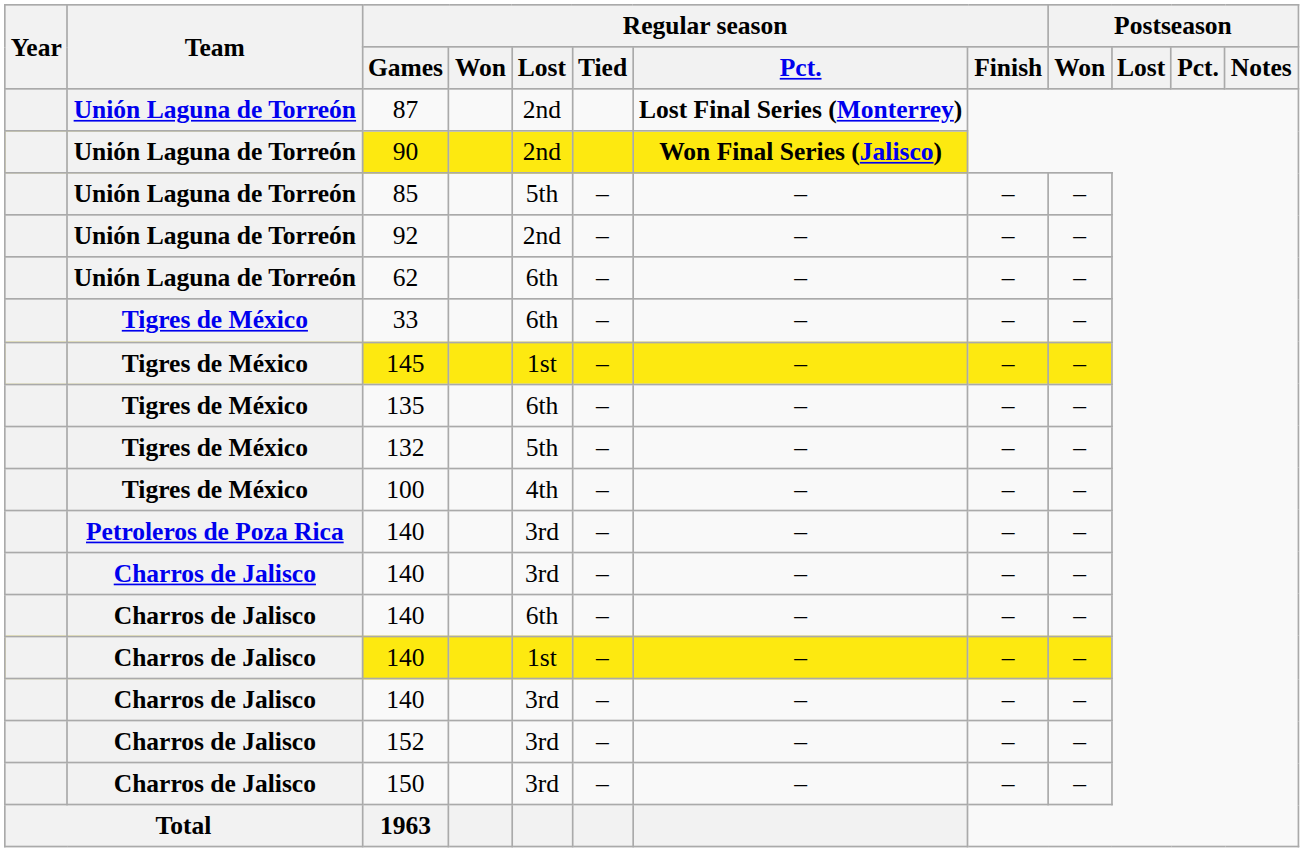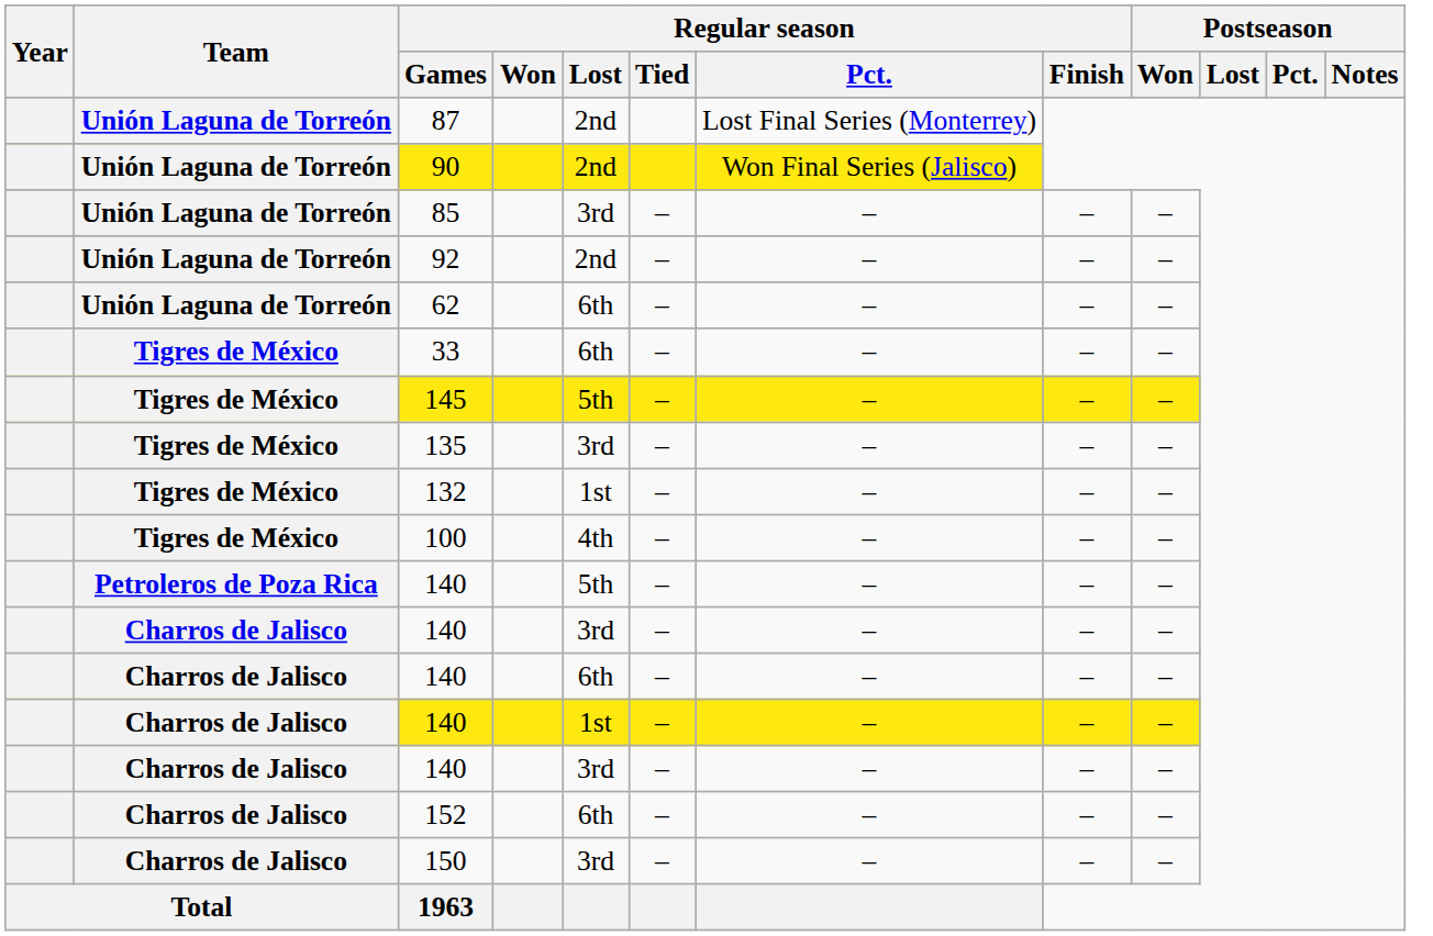 <table class="wikitable" style="font-size: 95%; text-align:center;">
 <tr>
 <th rowspan="2">Year</th>
 <th rowspan="2">Team</th>
 <th colspan="6">Regular season</th>
 <th colspan="4">Postseason</th>
 </tr>
 <tr>
 <th scope=col>Games</th>
 <th scope=col>Won</th>
 <th scope=col>Lost</th>
 <th scope=col>Tied</th>
 <th scope=col><a href='#'>Pct.</a></th>
 <th scope=col>Finish</th>
 <th scope=col>Won</th>
 <th scope=col>Lost</th>
 <th scope=col>Pct.</th>
 <th scope=col>Notes</th>
 </tr>
 <tr>
 <th></th>
 <th><a href='#'>Unión Laguna de Torreón</a></th>
 <td>87</td>
 <td></td>
 <td>2nd</td>
 <td></td>
-<td><strong>Lost Final Series (<a href='#'>Monterrey</a>)</strong></td>
+<td>Lost Final Series (<a href='#'>Monterrey</a>)</td>
 </tr>
 <tr style="background:#FDE910;">
 <th></th>
 <th>Unión Laguna de Torreón</th>
 <td>90</td>
 <td></td>
 <td>2nd</td>
 <td></td>
-<td><strong>Won Final Series (<a href='#'>Jalisco</a>)</strong></td>
+<td>Won Final Series (<a href='#'>Jalisco</a>)</td>
 </tr>
 <tr>
 <th></th>
 <th>Unión Laguna de Torreón</th>
 <td>85</td>
 <td></td>
-<td>5th</td>
+<td>3rd</td>
 <td>–</td>
 <td>–</td>
 <td>–</td>
 <td>–</td>
 </tr>
 <tr>
 <th></th>
 <th>Unión Laguna de Torreón</th>
 <td>92</td>
 <td></td>
 <td>2nd</td>
 <td>–</td>
 <td>–</td>
 <td>–</td>
 <td>–</td>
 </tr>
 <tr>
 <th></th>
 <th>Unión Laguna de Torreón</th>
 <td>62</td>
 <td></td>
 <td>6th</td>
 <td>–</td>
 <td>–</td>
 <td>–</td>
 <td>–</td>
 </tr>
 <tr>
 <th></th>
 <th><a href='#'>Tigres de México</a></th>
 <td>33</td>
 <td></td>
 <td>6th</td>
 <td>–</td>
 <td>–</td>
 <td>–</td>
 <td>–</td>
 </tr>
 <tr style="background:#FDE910;">
 <th></th>
 <th>Tigres de México</th>
 <td>145</td>
 <td></td>
-<td>1st</td>
+<td>5th</td>
 <td>–</td>
 <td>–</td>
 <td>–</td>
 <td>–</td>
 </tr>
 <tr>
 <th></th>
 <th>Tigres de México</th>
 <td>135</td>
 <td></td>
-<td>6th</td>
+<td>3rd</td>
 <td>–</td>
 <td>–</td>
 <td>–</td>
 <td>–</td>
 </tr>
 <tr>
 <th></th>
 <th>Tigres de México</th>
 <td>132</td>
 <td></td>
-<td>5th</td>
+<td>1st</td>
 <td>–</td>
 <td>–</td>
 <td>–</td>
 <td>–</td>
 </tr>
 <tr>
 <th></th>
 <th>Tigres de México</th>
 <td>100</td>
 <td></td>
 <td>4th</td>
 <td>–</td>
 <td>–</td>
 <td>–</td>
 <td>–</td>
 </tr>
 <tr>
 <th></th>
 <th><a href='#'>Petroleros de Poza Rica</a></th>
 <td>140</td>
 <td></td>
-<td>3rd</td>
+<td>5th</td>
 <td>–</td>
 <td>–</td>
 <td>–</td>
 <td>–</td>
 </tr>
 <tr>
 <th></th>
 <th><a href='#'>Charros de Jalisco</a></th>
 <td>140</td>
 <td></td>
 <td>3rd</td>
 <td>–</td>
 <td>–</td>
 <td>–</td>
 <td>–</td>
 </tr>
 <tr>
 <th></th>
 <th>Charros de Jalisco</th>
 <td>140</td>
 <td></td>
 <td>6th</td>
 <td>–</td>
 <td>–</td>
 <td>–</td>
 <td>–</td>
 </tr>
 <tr style="background:#FDE910;">
 <th></th>
 <th>Charros de Jalisco</th>
 <td>140</td>
 <td></td>
 <td>1st</td>
 <td>–</td>
 <td>–</td>
 <td>–</td>
 <td>–</td>
 </tr>
 <tr>
 <th></th>
 <th>Charros de Jalisco</th>
 <td>140</td>
 <td></td>
 <td>3rd</td>
 <td>–</td>
 <td>–</td>
 <td>–</td>
 <td>–</td>
 </tr>
 <tr>
 <th></th>
 <th>Charros de Jalisco</th>
 <td>152</td>
 <td></td>
-<td>3rd</td>
+<td>6th</td>
 <td>–</td>
 <td>–</td>
 <td>–</td>
 <td>–</td>
 </tr>
 <tr>
 <th></th>
 <th>Charros de Jalisco</th>
 <td>150</td>
 <td></td>
 <td>3rd</td>
 <td>–</td>
 <td>–</td>
 <td>–</td>
 <td>–</td>
 </tr>
 <tr>
 <th colspan="2">Total</th>
 <th>1963</th>
 <th></th>
 <th></th>
 <th></th>
 <th></th>
 </tr>
 </table>
